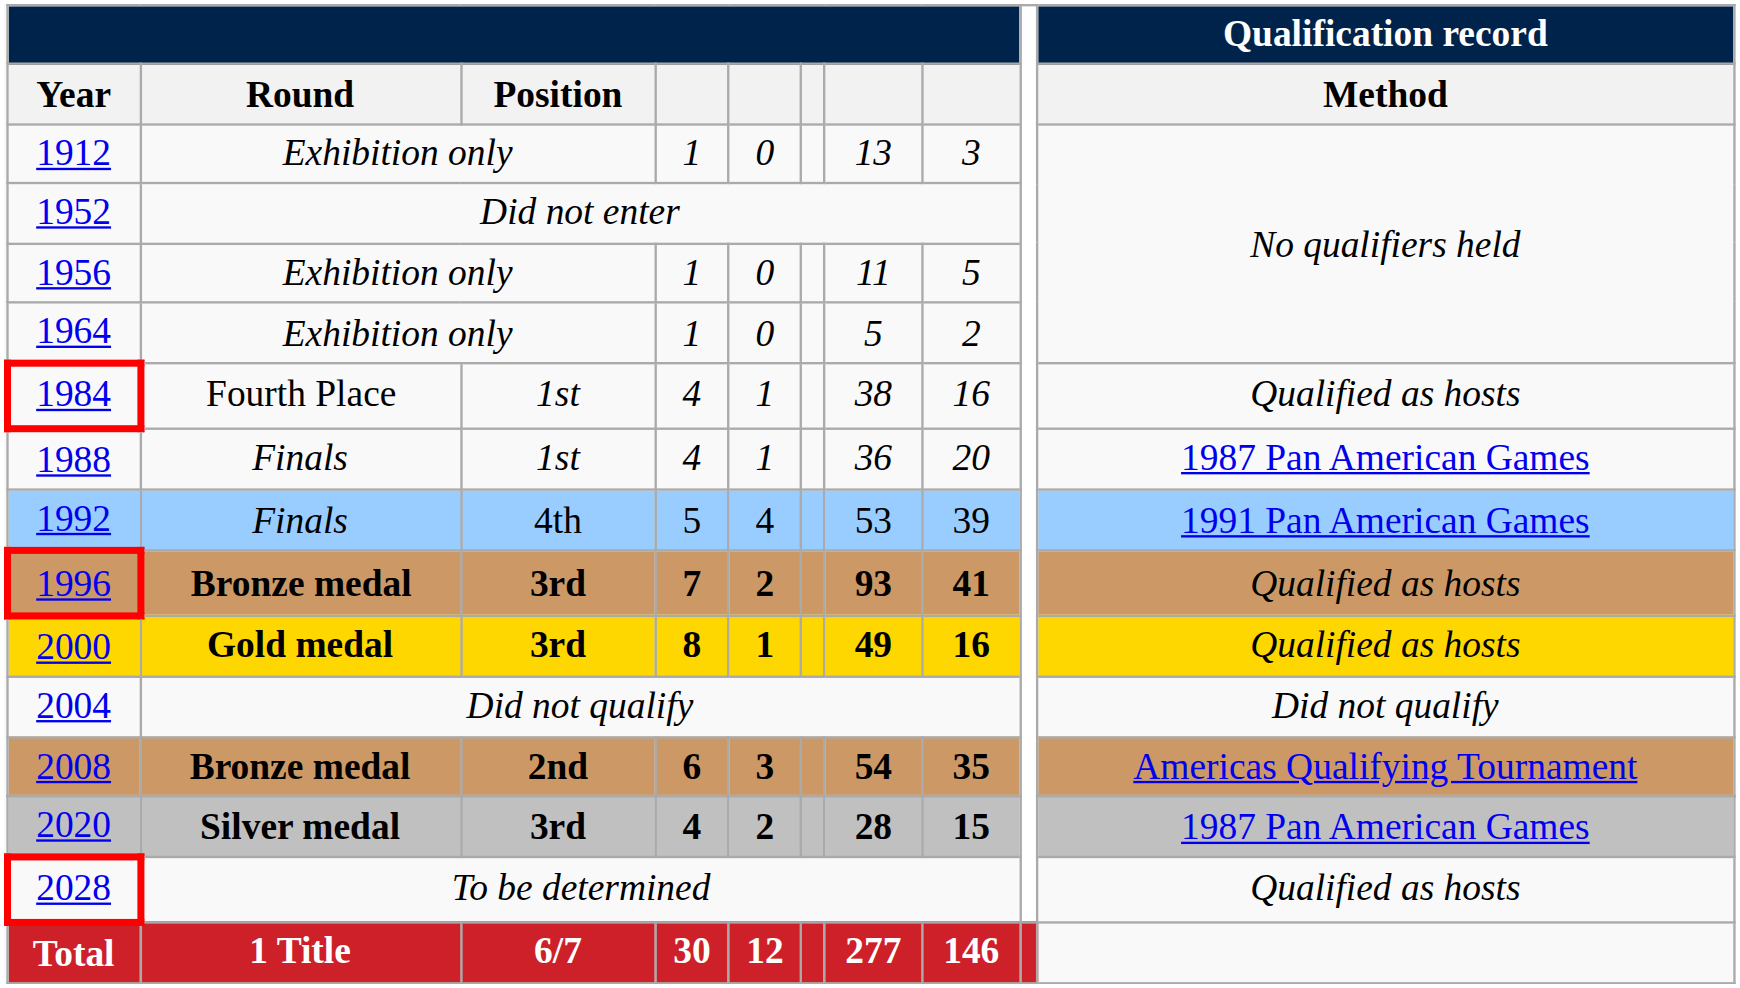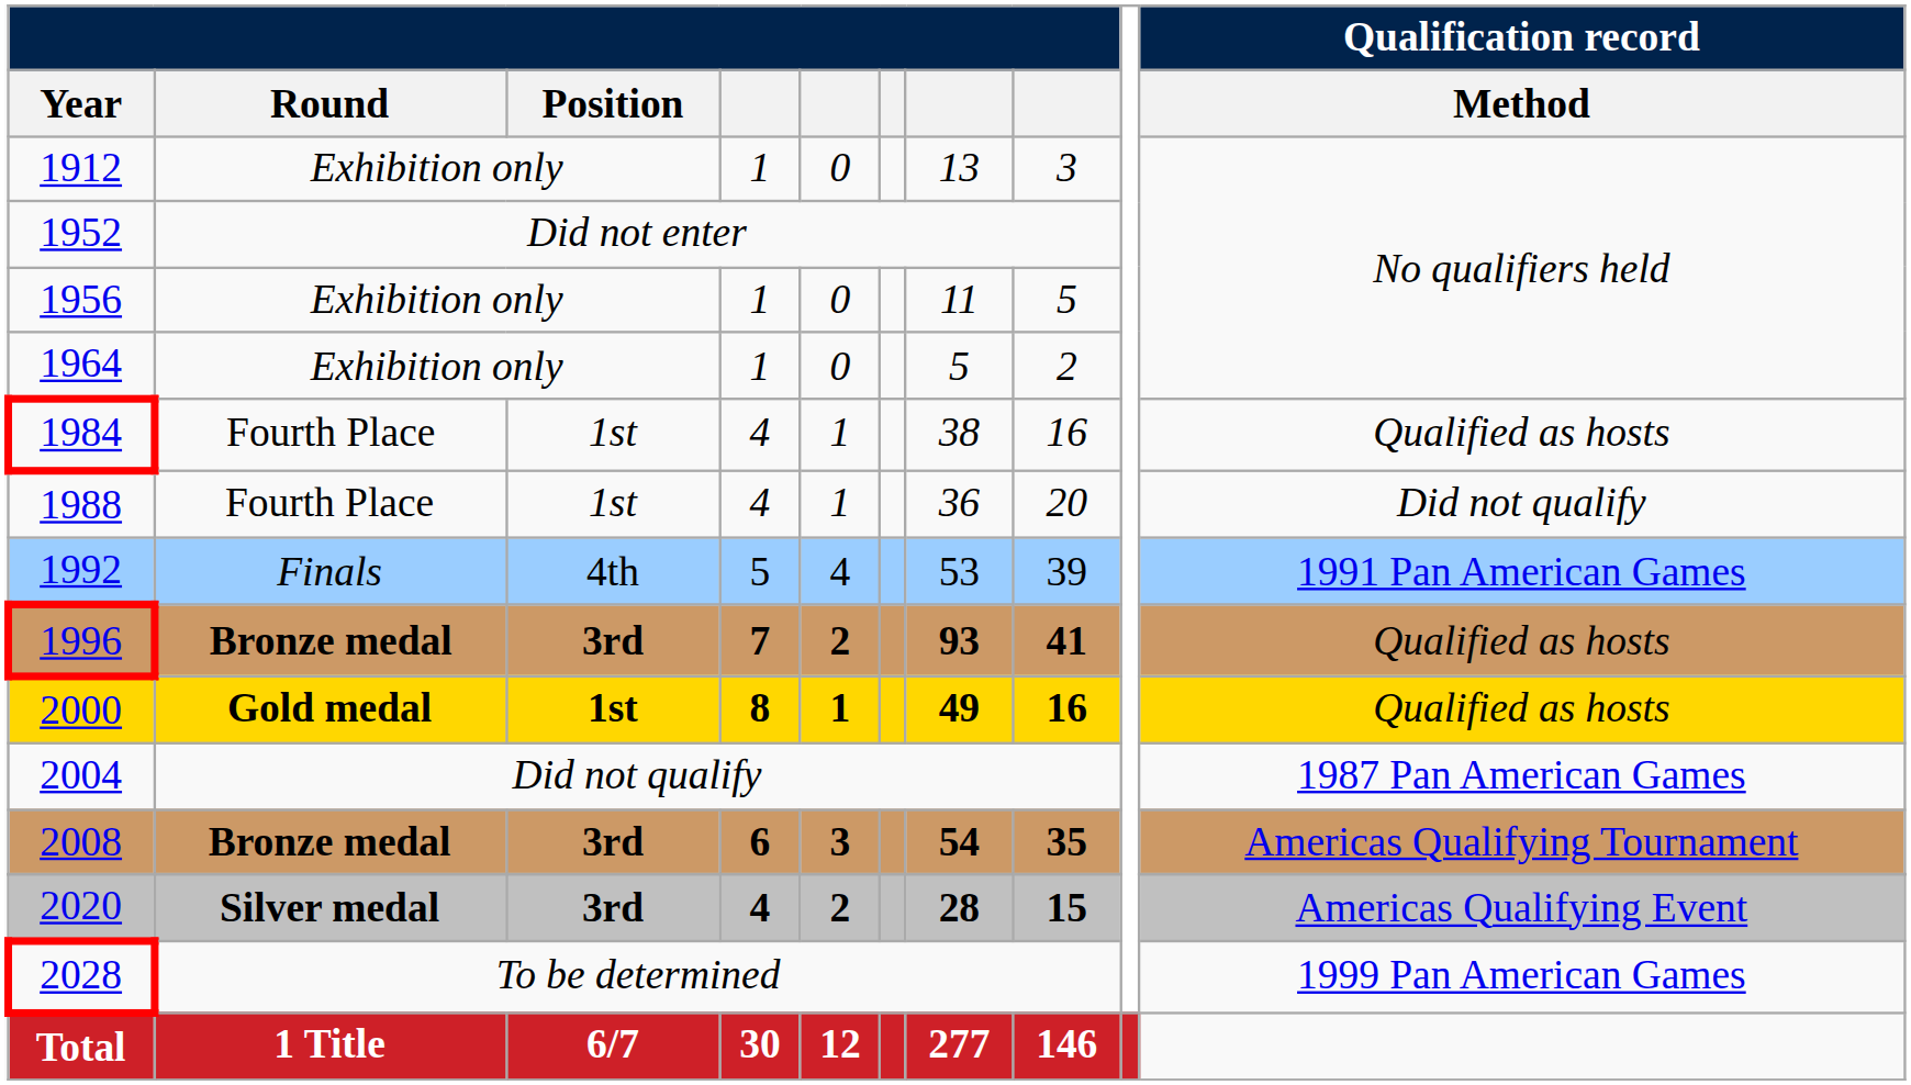 <table class="wikitable" style="text-align: center;">
 <tr>
 <th style="background:#00234C;" colspan="8"><a href='#'></a> </th>
 <th style="background:white; width:1%;" rowspan="16"></th>
 <th style="background:#00234C; color:#FFFFFF;">Qualification record</th>
 </tr>
 <tr>
 <th>Year</th>
 <th>Round</th>
 <th>Position</th>
 <th></th>
 <th></th>
 <th></th>
 <th></th>
 <th></th>
 <th>Method</th>
 </tr>
 <tr>
 <td> <a href='#'>1912</a></td>
 <td colspan=2><em>Exhibition only</em></td>
 <td><em>1</em></td>
 <td><em>0</em></td>
 <td><em></em></td>
 <td><em>13</em></td>
 <td><em>3</em></td>
 <td align=center rowspan=4><em>No qualifiers held</em></td>
 </tr>
 <tr>
 <td> <a href='#'>1952</a></td>
 <td colspan="7"><em>Did not enter</em></td>
 </tr>
 <tr>
 <td> <a href='#'>1956</a></td>
 <td colspan=2><em>Exhibition only</em></td>
 <td><em>1</em></td>
 <td><em>0</em></td>
 <td><em></em></td>
 <td><em>11</em></td>
 <td><em>5</em></td>
 </tr>
 <tr>
 <td> <a href='#'>1964</a></td>
 <td colspan=2><em>Exhibition only</em></td>
 <td><em>1</em></td>
 <td><em>0</em></td>
 <td><em></em></td>
 <td><em>5</em></td>
 <td><em>2</em></td>
 </tr>
 <tr>
 <td style="border: 3px solid red"> <a href='#'>1984</a></td>
 <td>Fourth Place</td>
 <td><em>1st</em></td>
 <td><em>4</em></td>
 <td><em>1</em></td>
 <td><em></em></td>
 <td><em>38</em></td>
 <td><em>16</em></td>
 <td><em>Qualified as hosts</em></td>
 </tr>
 <tr>
 <td> <a href='#'>1988</a></td>
-<td><em>Finals</em></td>
+<td>Fourth Place</td>
 <td><em>1st</em></td>
 <td><em>4</em></td>
 <td><em>1</em></td>
 <td><em></em></td>
 <td><em>36</em></td>
 <td><em>20</em></td>
-<td> <a href='#'>1987 Pan American Games</a></td>
+<td><em>Did not qualify</em></td>
 </tr>
 <tr style="background:#9acdff;">
 <td> <a href='#'>1992</a></td>
 <td><em>Finals</em></td>
 <td>4th</td>
 <td>5</td>
 <td>4</td>
 <td></td>
 <td>53</td>
 <td>39</td>
 <td align=center> <a href='#'>1991 Pan American Games</a></td>
 </tr>
 <tr style="background:#c96;">
 <td style="border: 3px solid red"> <a href='#'>1996</a></td>
 <td><strong>Bronze medal</strong></td>
 <td> <strong>3rd</strong></td>
 <td><strong>7</strong></td>
 <td><strong>2</strong></td>
 <td><strong></strong></td>
 <td><strong>93</strong></td>
 <td><strong>41</strong></td>
 <td align=center><em>Qualified as hosts</em></td>
 </tr>
 <tr style="background:gold;">
 <td> <a href='#'>2000</a></td>
 <td><strong>Gold medal</strong></td>
-<td> <strong>3rd</strong></td>
+<td> <strong>1st</strong></td>
 <td><strong>8</strong></td>
 <td><strong>1</strong></td>
 <td><strong></strong></td>
 <td><strong>49</strong></td>
 <td><strong>16</strong></td>
 <td><em>Qualified as hosts</em></td>
 </tr>
 <tr>
 <td> <a href='#'>2004</a></td>
 <td colspan="7"><em>Did not qualify</em></td>
-<td><em>Did not qualify</em></td>
+<td> <a href='#'>1987 Pan American Games</a></td>
 </tr>
 <tr style="background:#c96;">
 <td> <a href='#'>2008</a></td>
 <td><strong>Bronze medal</strong></td>
-<td> <strong>2nd</strong></td>
+<td> <strong>3rd</strong></td>
 <td><strong>6</strong></td>
 <td><strong>3</strong></td>
 <td><strong></strong></td>
 <td><strong>54</strong></td>
 <td><strong>35</strong></td>
 <td align=center><a href='#'>Americas Qualifying Tournament</a></td>
 </tr>
 <tr>
 </tr>
 <tr style="background:silver;">
 <td> <a href='#'>2020</a></td>
 <td><strong>Silver medal</strong></td>
 <td> <strong>3rd</strong></td>
 <td><strong>4</strong></td>
 <td><strong>2</strong></td>
 <td><strong></strong></td>
 <td><strong>28</strong></td>
 <td><strong>15</strong></td>
-<td> <a href='#'>1987 Pan American Games</a></td>
+<td align=center><a href='#'>Americas Qualifying Event</a></td>
 </tr>
 <tr>
 <td style="border: 3px solid red"> <a href='#'>2028</a></td>
 <td colspan="7"><em>To be determined</em></td>
-<td align=center><em>Qualified as hosts</em></td>
+<td align=center> <a href='#'>1999 Pan American Games</a></td>
 </tr>
 <tr>
 <th style="color:white; background:#CE2028;">Total</th>
 <th style="color:white; background:#CE2028;">1 Title</th>
 <th style="color:white; background:#CE2028;">6/7</th>
 <th style="color:white; background:#CE2028;">30</th>
 <th style="color:white; background:#CE2028;">12</th>
 <th style="color:white; background:#CE2028;"></th>
 <th style="color:white; background:#CE2028;">277</th>
 <th style="color:white; background:#CE2028;">146</th>
 <th style="color:white; background:#CE2028;"></th>
 </tr>
 </table>
